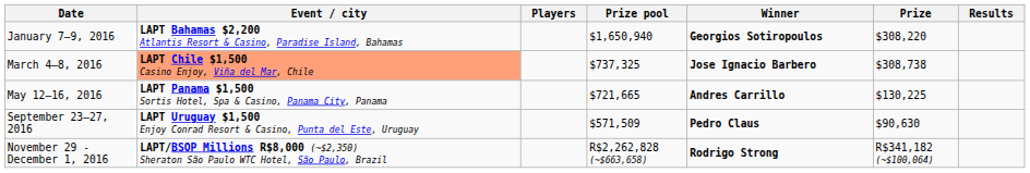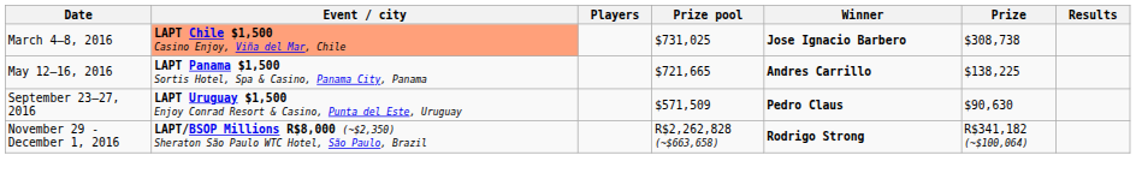 <table class="wikitable" width="100%">
 <tr>
 <th width="13%">Date</th>
 <th !width="19%">Event / city</th>
 <th !width="11%">Players</th>
 <th !width="12%">Prize pool</th>
 <th !width="22%">Winner</th>
 <th !width="12%">Prize</th>
 <th !width="11%">Results</th>
 </tr>
 <tr>
-<td>January 7–9, 2016</td>
-<td> <strong>LAPT <a href='#'>Bahamas</a> $2,200</strong><br><small><em><a href='#'>Atlantis Resort & Casino</a>, <a href='#'>Paradise Island</a>, Bahamas </em></small></td>
-<td></td>
-<td>$1,650,940</td>
-<td> <strong>Georgios Sotiropoulos</strong></td>
-<td>$308,220</td>
-<td></td>
-</tr>
-<tr>
 <td>March 4–8, 2016</td>
 <td style="background: lightsalmon;"> <strong>LAPT <a href='#'>Chile</a> $1,500</strong><br><small><em>Casino Enjoy, <a href='#'>Viña del Mar</a>, Chile</em></small></td>
 <td></td>
-<td>$737,325</td>
+<td>$731,025</td>
 <td> <strong>	Jose Ignacio Barbero</strong></td>
 <td>$308,738</td>
 <td></td>
 </tr>
 <tr>
 <td>May 12–16, 2016</td>
 <td> <strong>LAPT <a href='#'>Panama</a> $1,500</strong><br><small><em>Sortis Hotel, Spa & Casino, <a href='#'>Panama City</a>, Panama</em></small></td>
 <td></td>
 <td>$721,665</td>
 <td> <strong>Andres Carrillo</strong></td>
-<td>$130,225</td>
+<td>$138,225</td>
 <td></td>
 </tr>
 <tr>
 <td>September 23–27, 2016</td>
 <td> <strong>LAPT <a href='#'>Uruguay</a> $1,500</strong><br><small><em>Enjoy Conrad Resort & Casino, <a href='#'>Punta del Este</a>, Uruguay</em></small></td>
 <td></td>
 <td>$571,509</td>
 <td> <strong>	Pedro Claus</strong></td>
 <td>$90,630</td>
 <td></td>
 </tr>
 <tr>
 <td>November 29 - December 1, 2016</td>
 <td> <strong>LAPT/<a href='#'>BSOP Millions</a> R$8,000</strong> <small><em>(~$2,350)</em></small><br><small><em>Sheraton São Paulo WTC Hotel, <a href='#'>São Paulo</a>, Brazil</em></small></td>
 <td></td>
 <td>R$2,262,828<br><small><em>(~$663,658)</em></small></td>
 <td> <strong>Rodrigo Strong</strong></td>
 <td>R$341,182<br><small><em>(~$100,064)</em></small></td>
 <td></td>
 </tr>
 </table>
